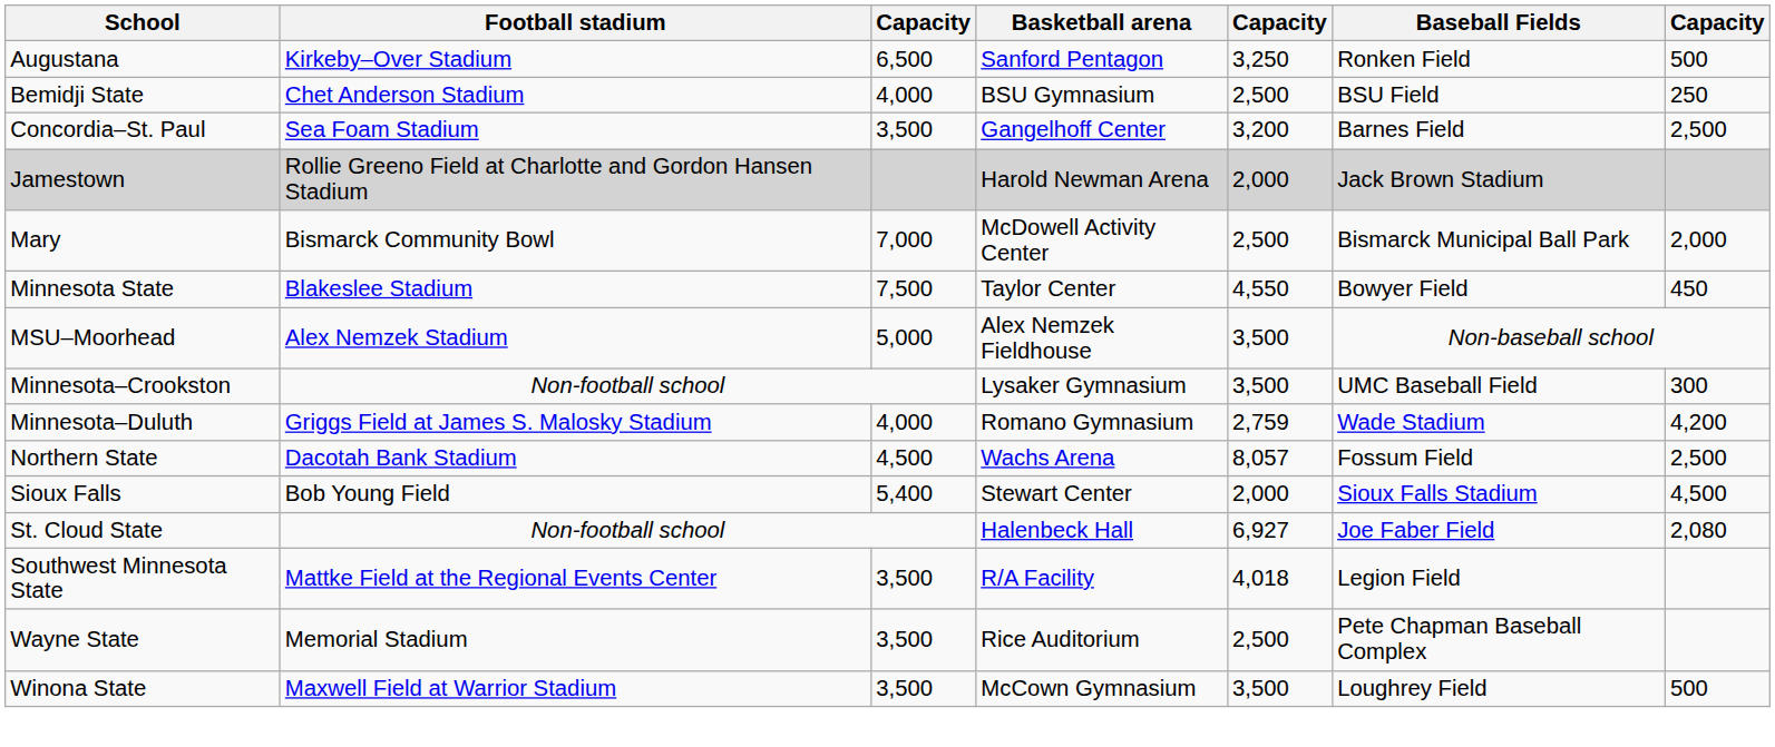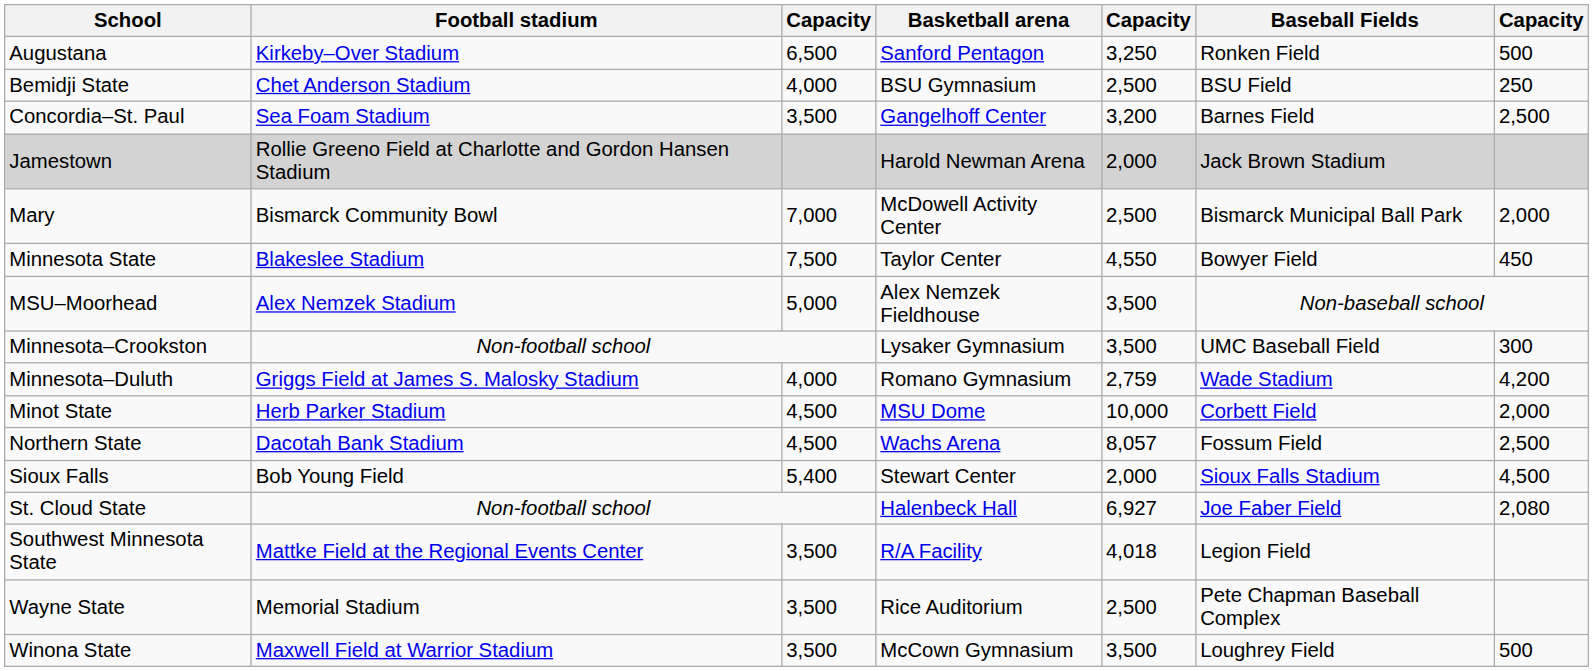 <table class="wikitable sortable">
 <tr>
 <th>School</th>
 <th>Football stadium</th>
 <th>Capacity</th>
 <th>Basketball arena</th>
 <th>Capacity</th>
 <th>Baseball Fields</th>
 <th>Capacity</th>
 </tr>
 <tr>
 <td>Augustana</td>
 <td><a href='#'>Kirkeby–Over Stadium</a></td>
 <td>6,500</td>
 <td><a href='#'>Sanford Pentagon</a></td>
 <td>3,250</td>
 <td>Ronken Field</td>
 <td>500</td>
 </tr>
 <tr>
 <td>Bemidji State</td>
 <td><a href='#'>Chet Anderson Stadium</a></td>
 <td>4,000</td>
 <td>BSU Gymnasium</td>
 <td>2,500</td>
 <td>BSU Field</td>
 <td>250</td>
 </tr>
 <tr>
 <td>Concordia–St. Paul</td>
 <td><a href='#'>Sea Foam Stadium</a></td>
 <td>3,500</td>
 <td><a href='#'>Gangelhoff Center</a></td>
 <td>3,200</td>
 <td>Barnes Field</td>
 <td>2,500</td>
 </tr>
 <tr bgcolor=lightgray>
 <td>Jamestown</td>
 <td>Rollie Greeno Field at Charlotte and Gordon Hansen Stadium</td>
 <td></td>
 <td>Harold Newman Arena</td>
 <td>2,000</td>
 <td>Jack Brown Stadium</td>
 <td></td>
 </tr>
 <tr>
 <td>Mary</td>
 <td>Bismarck Community Bowl</td>
 <td>7,000</td>
 <td>McDowell Activity Center</td>
 <td>2,500</td>
 <td>Bismarck Municipal Ball Park</td>
 <td>2,000</td>
 </tr>
 <tr>
 <td>Minnesota State</td>
 <td><a href='#'>Blakeslee Stadium</a></td>
 <td>7,500</td>
 <td>Taylor Center</td>
 <td>4,550</td>
 <td>Bowyer Field</td>
 <td>450</td>
 </tr>
 <tr>
 <td>MSU–Moorhead</td>
 <td><a href='#'>Alex Nemzek Stadium</a></td>
 <td>5,000</td>
 <td>Alex Nemzek Fieldhouse</td>
 <td>3,500</td>
 <td colspan=2 align=center><em>Non-baseball school</em></td>
 </tr>
 <tr>
 <td>Minnesota–Crookston</td>
 <td colspan=2 align=center><em>Non-football school</em></td>
 <td>Lysaker Gymnasium</td>
 <td>3,500</td>
 <td>UMC Baseball Field</td>
 <td>300</td>
 </tr>
 <tr>
 <td>Minnesota–Duluth</td>
 <td><a href='#'>Griggs Field at James S. Malosky Stadium</a></td>
 <td>4,000</td>
 <td>Romano Gymnasium</td>
 <td>2,759</td>
 <td><a href='#'>Wade Stadium</a></td>
 <td>4,200</td>
 </tr>
 <tr>
+<td>Minot State</td>
+<td><a href='#'>Herb Parker Stadium</a></td>
+<td>4,500</td>
+<td><a href='#'>MSU Dome</a></td>
+<td>10,000</td>
+<td><a href='#'>Corbett Field</a></td>
+<td>2,000</td>
+</tr>
+<tr>
 <td>Northern State</td>
 <td><a href='#'>Dacotah Bank Stadium</a></td>
 <td>4,500</td>
 <td><a href='#'>Wachs Arena</a></td>
 <td>8,057</td>
 <td>Fossum Field</td>
 <td>2,500</td>
 </tr>
 <tr>
 <td>Sioux Falls</td>
 <td>Bob Young Field</td>
 <td>5,400</td>
 <td>Stewart Center</td>
 <td>2,000</td>
 <td><a href='#'>Sioux Falls Stadium</a></td>
 <td>4,500</td>
 </tr>
 <tr>
 <td>St. Cloud State</td>
 <td colspan=2 align=center><em>Non-football school</em></td>
 <td><a href='#'>Halenbeck Hall</a></td>
 <td>6,927</td>
 <td><a href='#'>Joe Faber Field</a></td>
 <td>2,080</td>
 </tr>
 <tr>
 <td>Southwest Minnesota State</td>
 <td><a href='#'>Mattke Field at the Regional Events Center</a></td>
 <td>3,500</td>
 <td><a href='#'>R/A Facility</a></td>
 <td>4,018</td>
 <td>Legion Field</td>
 </tr>
 <tr>
 <td>Wayne State</td>
 <td>Memorial Stadium</td>
 <td>3,500</td>
 <td>Rice Auditorium</td>
 <td>2,500</td>
 <td>Pete Chapman Baseball Complex</td>
 <td></td>
 </tr>
 <tr>
 <td>Winona State</td>
 <td><a href='#'>Maxwell Field at Warrior Stadium</a></td>
 <td>3,500</td>
 <td>McCown Gymnasium</td>
 <td>3,500</td>
 <td>Loughrey Field</td>
 <td>500</td>
 </tr>
 </table>
